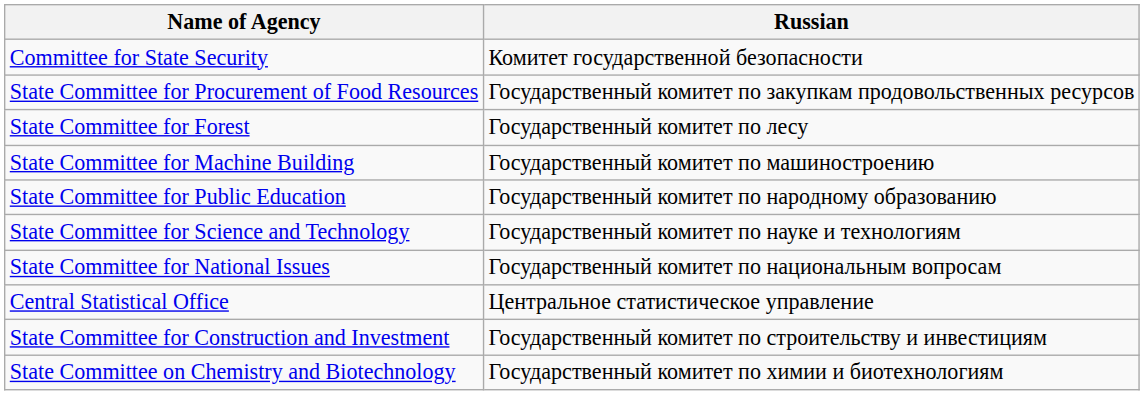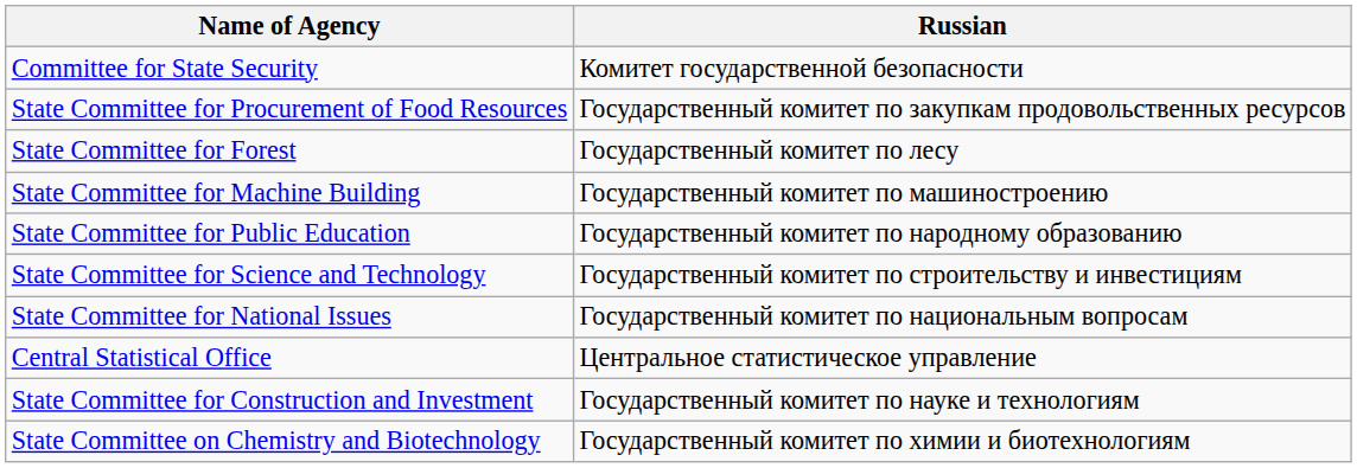 <table class="wikitable sortable">
 <tr>
 <th>Name of Agency</th>
 <th>Russian</th>
 </tr>
 <tr>
 <td><a href='#'>Committee for State Security</a></td>
 <td>Комитет государственной безопасности</td>
 </tr>
 <tr>
 <td><a href='#'>State Committee for Procurement of Food Resources</a></td>
 <td>Государственный комитет по закупкам продовольственных ресурсов</td>
 </tr>
 <tr>
 <td><a href='#'>State Committee for Forest</a></td>
 <td>Государственный комитет по лесу</td>
 </tr>
 <tr>
 <td><a href='#'>State Committee for Machine Building</a></td>
 <td>Государственный комитет по машиностроению</td>
 </tr>
 <tr>
 <td><a href='#'>State Committee for Public Education</a></td>
 <td>Государственный комитет по народному образованию</td>
 </tr>
 <tr>
 <td><a href='#'>State Committee for Science and Technology</a></td>
-<td>Государственный комитет по науке и технологиям</td>
+<td>Государственный комитет по строительству и инвестициям</td>
 </tr>
 <tr>
 <td><a href='#'>State Committee for National Issues</a></td>
 <td>Государственный комитет по национальным вопросам</td>
 </tr>
 <tr>
 <td><a href='#'>Central Statistical Office</a></td>
 <td>Центральное статистическое управление</td>
 </tr>
 <tr>
 <td><a href='#'>State Committee for Construction and Investment</a></td>
-<td>Государственный комитет по строительству и инвестициям</td>
+<td>Государственный комитет по науке и технологиям</td>
 </tr>
 <tr>
 <td><a href='#'>State Committee on Chemistry and Biotechnology</a></td>
 <td>Государственный комитет по химии и биотехнологиям</td>
 </tr>
 </table>
